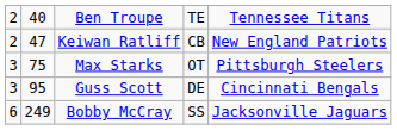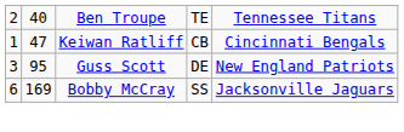 <table class="wikitable" style="text-align:center">
 <tr>
 <td>2</td>
 <td>40</td>
 <td><a href='#'>Ben Troupe</a></td>
 <td>TE</td>
 <td><a href='#'>Tennessee Titans</a></td>
 </tr>
 <tr>
-<td>2</td>
+<td>1</td>
 <td>47</td>
 <td><a href='#'>Keiwan Ratliff</a></td>
 <td>CB</td>
-<td><a href='#'>New England Patriots</a></td>
-</tr>
-<tr>
-<td>3</td>
-<td>75</td>
-<td><a href='#'>Max Starks</a></td>
-<td>OT</td>
-<td><a href='#'>Pittsburgh Steelers</a></td>
+<td><a href='#'>Cincinnati Bengals</a></td>
 </tr>
 <tr>
 <td>3</td>
 <td>95</td>
 <td><a href='#'>Guss Scott</a></td>
 <td>DE</td>
-<td><a href='#'>Cincinnati Bengals</a></td>
+<td><a href='#'>New England Patriots</a></td>
 </tr>
 <tr>
 <td>6</td>
-<td>249</td>
+<td>169</td>
 <td><a href='#'>Bobby McCray</a></td>
 <td>SS</td>
 <td><a href='#'>Jacksonville Jaguars</a></td>
 </tr>
 </table>
